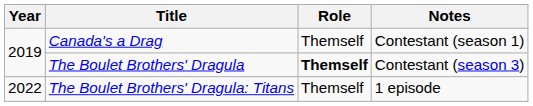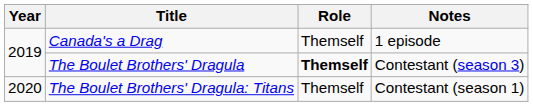 <table class="wikitable">
 <tr>
 <th>Year</th>
 <th>Title</th>
 <th>Role</th>
 <th>Notes</th>
 </tr>
 <tr>
 <td rowspan="2">2019</td>
 <td><em><a href='#'>Canada's a Drag</a></em></td>
 <td>Themself</td>
-<td>Contestant (season 1)</td>
+<td>1 episode</td>
 </tr>
 <tr>
 <td><em><a href='#'>The Boulet Brothers' Dragula</a></em></td>
 <td><strong>Themself</strong></td>
 <td>Contestant (<a href='#'>season 3</a>)</td>
 </tr>
 <tr>
-<td>2022</td>
+<td>2020</td>
 <td><em><a href='#'>The Boulet Brothers' Dragula: Titans</a></em></td>
 <td>Themself</td>
-<td>1 episode</td>
+<td>Contestant (season 1)</td>
 </tr>
 </table>
